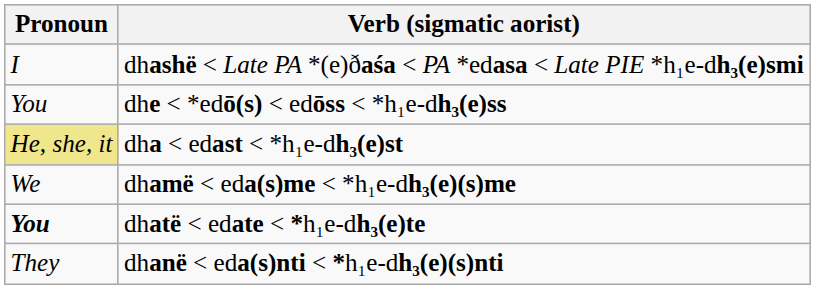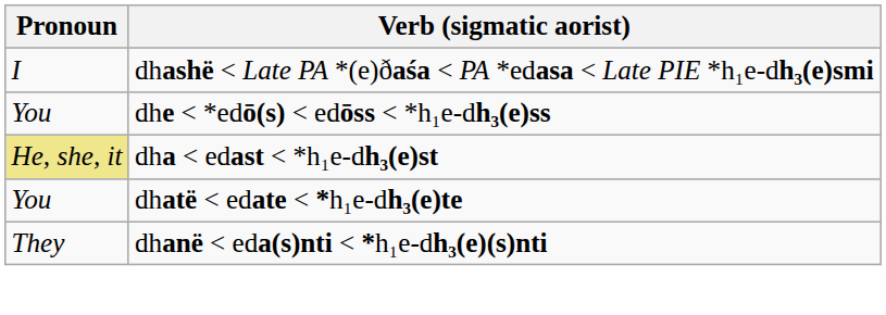 <table class="wikitable sortable">
 <tr>
 <th>Pronoun</th>
 <th>Verb (sigmatic aorist)</th>
 </tr>
 <tr>
 <td><em>I</em></td>
 <td>dh<strong>ashë</strong> < <em>Late PA</em> *(e)ð<strong>aśa</strong> < <em>PA</em> *ed<strong>asa</strong> < <em>Late PIE</em> *h₁e-d<strong>h₃(e)smi</strong></td>
 </tr>
 <tr>
 <td><em>You</em></td>
 <td>dh<strong>e</strong> < *ed<strong>ō(s)</strong> < ed<strong>ōss</strong> < *h₁e-d<strong>h₃(e)ss</strong></td>
 </tr>
 <tr>
 <td style="background: khaki;"><em>He, she, it</em></td>
 <td>dh<strong>a</strong> < ed<strong>ast</strong> < *h₁e-d<strong>h₃(e)st</strong></td>
 </tr>
 <tr>
-<td><em>We</em></td>
-<td>dh<strong>amë</strong> < ed<strong>a(s)me</strong> < *h₁e-d<strong>h₃(e)(s)me</strong></td>
-</tr>
-<tr>
-<td><strong><em>You</em></strong></td>
+<td><em>You</em></td>
 <td>dh<strong>atë</strong> < ed<strong>ate</strong> < <strong>*</strong>h₁e-d<strong>h₃(e)te</strong></td>
 </tr>
 <tr>
 <td><em>They</em></td>
 <td>dh<strong>anë</strong> < ed<strong>a(s)nti</strong> < <strong>*</strong>h₁e-d<strong>h₃(e)(s)nti</strong></td>
 </tr>
 </table>
